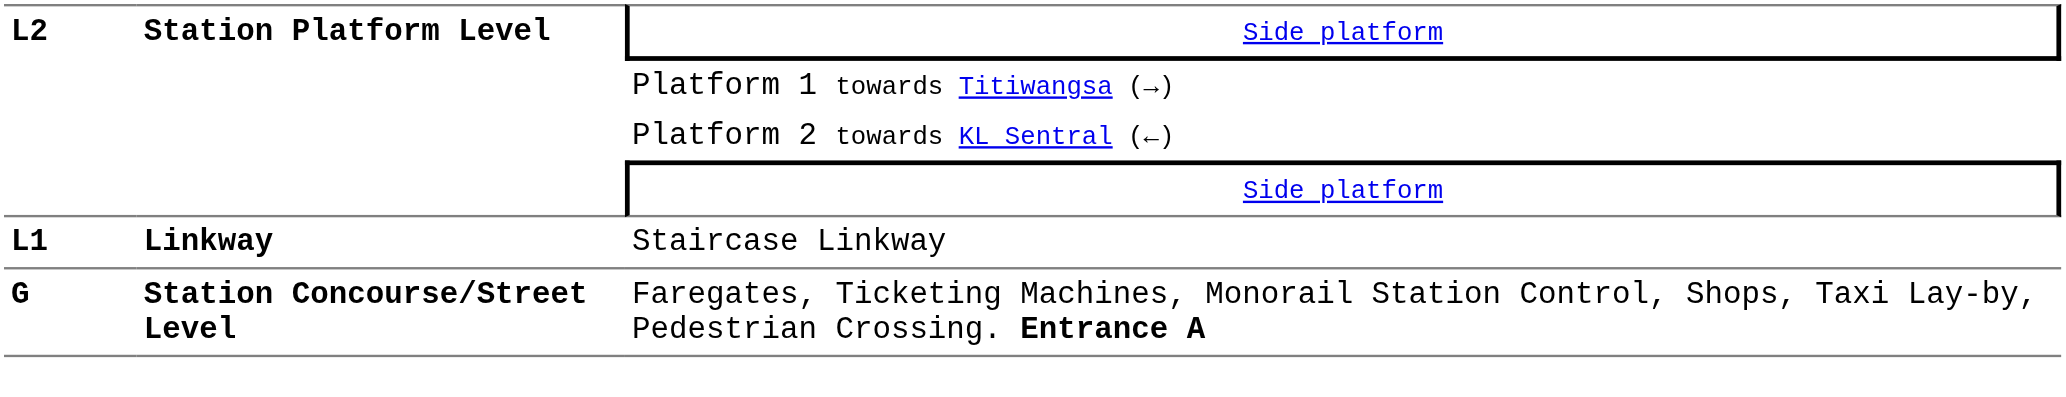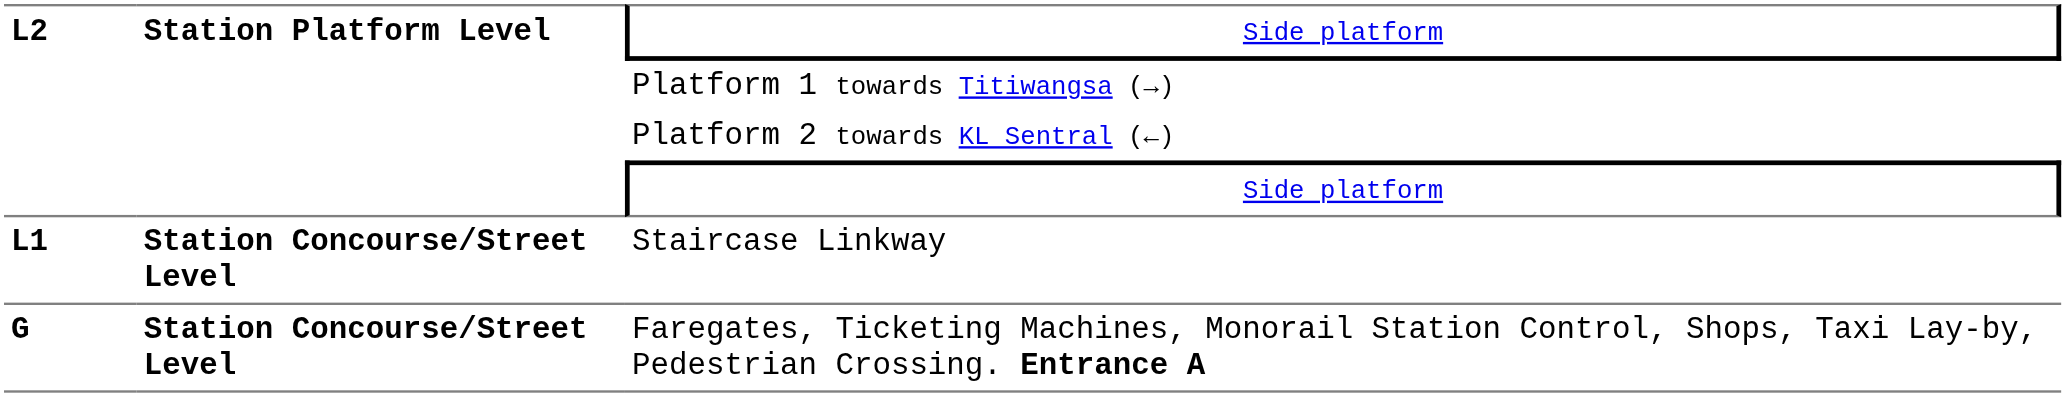 <table border="0" cellspacing="0" cellpadding="3" table>
 <tr>
 <td rowspan="4" style="border-top:solid 1px gray; border-bottom:solid 1px gray; width:50px; vertical-align:top;"><strong>L2</strong></td>
 <td rowspan="4" style="border-top:solid 1px gray; border-bottom:solid 1px gray; width:200px; vertical-align:top;"><strong>Station Platform Level</strong></td>
 <td style="border-top:solid 1px gray; border-right:solid 2px black; border-left:solid 2px black; border-bottom:solid 2px black;text-align:center;"><small><a href='#'>Side platform</a></small></td>
 </tr>
 <tr>
 <td width="600">Platform 1   <small> towards  <a href='#'>Titiwangsa</a> (→)</small></td>
 </tr>
 <tr>
 <td width="600">Platform 2   <small> towards  <a href='#'>KL Sentral</a> (←)</small></td>
 </tr>
 <tr>
 <td style="border-top:solid 2px black; border-right:solid 2px black; border-left:solid 2px black; border-bottom:solid 1px gray;text-align:center;"><small><a href='#'>Side platform</a></small></td>
 </tr>
 <tr style="vertical-align:top;">
 <td rowspan="1" style="border-bottom:solid 1px gray; "><strong>L1</strong></td>
-<td style="width:100px; border-bottom:solid 1px gray; "><strong>Linkway</strong></td>
+<td style="width:200px; border-bottom:solid 1px gray; "><strong>Station Concourse/Street Level</strong></td>
 <td style="width:400px; border-bottom:solid 1px gray; ">Staircase Linkway</td>
 </tr>
 <tr style="vertical-align:top;">
 <td rowspan="2" style="border-bottom:solid 1px gray; "><strong>G</strong></td>
 <td style="width:200px; border-bottom:solid 1px gray; "><strong>Station Concourse/Street Level</strong></td>
 <td style="width:400px; border-bottom:solid 1px gray; ">Faregates, Ticketing Machines, Monorail Station Control, Shops, Taxi Lay-by, Pedestrian Crossing. <strong>Entrance A</strong></td>
 </tr>
 </table>
